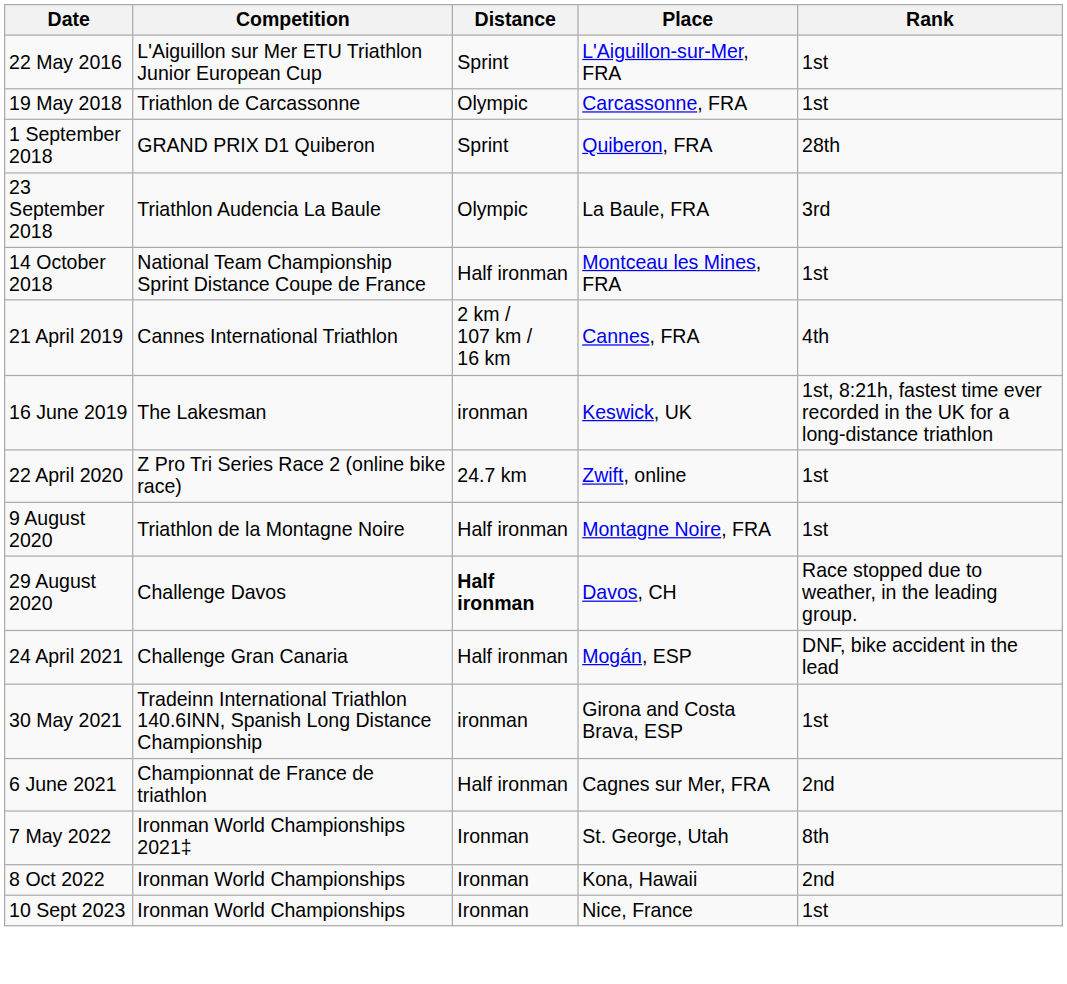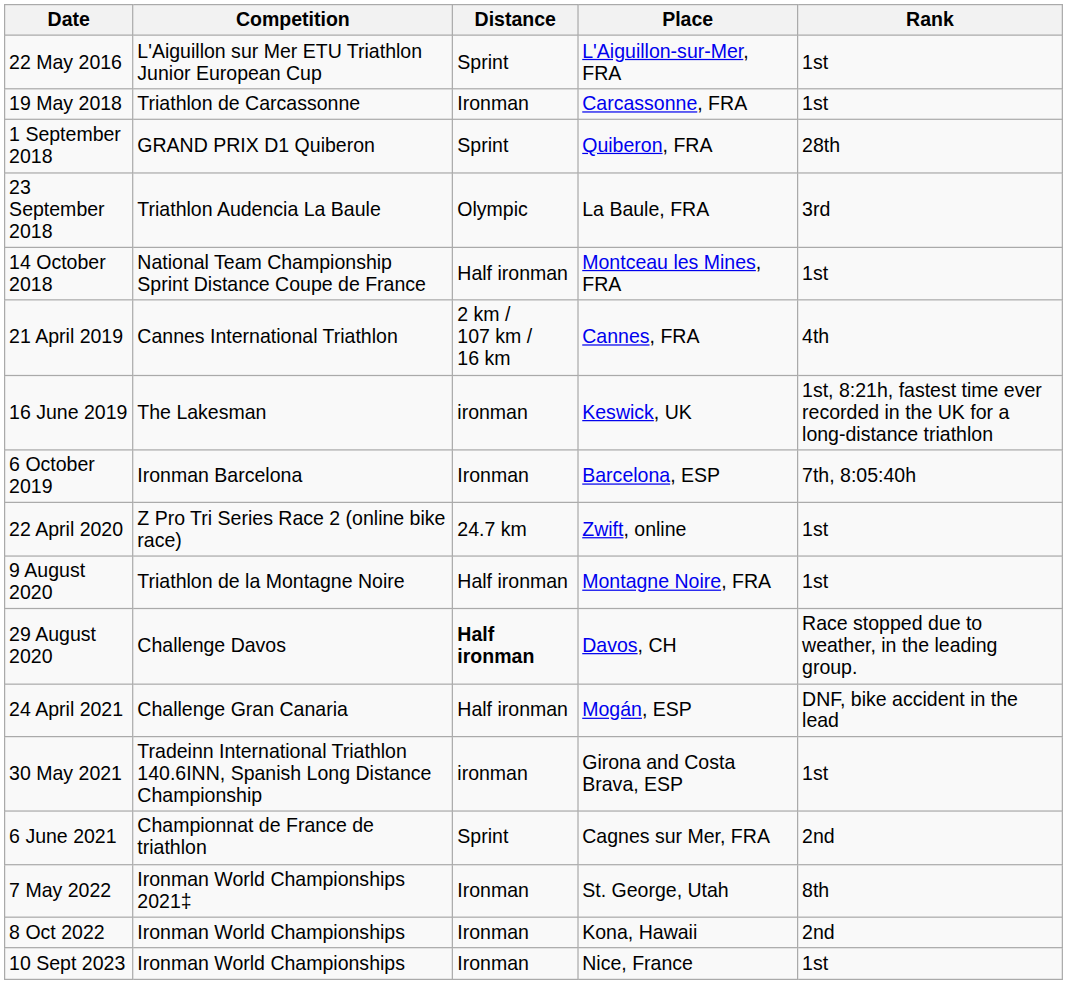 <table class="wikitable sortable">
 <tr>
 <th>Date</th>
 <th>Competition</th>
 <th>Distance</th>
 <th>Place</th>
 <th data-sort-type="number">Rank</th>
 </tr>
 <tr>
 <td>22 May 2016</td>
 <td>L'Aiguillon sur Mer ETU Triathlon Junior European Cup</td>
 <td>Sprint</td>
 <td><a href='#'>L'Aiguillon-sur-Mer</a>, FRA</td>
 <td>1st </td>
 </tr>
 <tr>
 <td>19 May 2018</td>
 <td>Triathlon de Carcassonne</td>
-<td>Olympic</td>
+<td>Ironman</td>
 <td><a href='#'>Carcassonne</a>, FRA</td>
 <td>1st </td>
 </tr>
 <tr>
 <td>1 September 2018</td>
 <td>GRAND PRIX D1 Quiberon</td>
 <td>Sprint</td>
 <td><a href='#'>Quiberon</a>, FRA</td>
 <td>28th </td>
 </tr>
 <tr>
 <td>23 September 2018</td>
 <td>Triathlon Audencia La Baule</td>
 <td>Olympic</td>
 <td>La Baule, FRA</td>
 <td>3rd </td>
 </tr>
 <tr>
 <td>14 October 2018</td>
 <td>National Team Championship Sprint Distance Coupe de France</td>
 <td>Half ironman</td>
 <td><a href='#'>Montceau les Mines</a>, FRA</td>
 <td>1st</td>
 </tr>
 <tr>
 <td>21 April 2019</td>
 <td>Cannes International Triathlon</td>
 <td>2 km / 107 km / 16 km</td>
 <td><a href='#'>Cannes</a>, FRA</td>
 <td>4th </td>
 </tr>
 <tr>
 <td>16 June 2019</td>
 <td>The Lakesman</td>
 <td>ironman</td>
 <td><a href='#'>Keswick</a>, UK</td>
 <td>1st, 8:21h, fastest time ever recorded in the UK for a long-distance triathlon</td>
 </tr>
 <tr>
+<td>6 October 2019</td>
+<td>Ironman Barcelona</td>
+<td>Ironman</td>
+<td><a href='#'>Barcelona</a>, ESP</td>
+<td>7th, 8:05:40h</td>
+</tr>
+<tr>
 <td>22 April 2020</td>
 <td>Z Pro Tri Series Race 2 (online bike race)</td>
 <td>24.7 km</td>
 <td><a href='#'>Zwift</a>, online</td>
 <td>1st </td>
 </tr>
 <tr>
 <td>9 August 2020</td>
 <td>Triathlon de la Montagne Noire</td>
 <td>Half ironman</td>
 <td style="white-space: nowrap;"><a href='#'>Montagne Noire</a>, FRA</td>
 <td>1st</td>
 </tr>
 <tr>
 <td>29 August 2020</td>
 <td>Challenge Davos</td>
 <td><strong>Half ironman</strong></td>
 <td><a href='#'>Davos</a>, CH</td>
 <td>Race stopped due to weather, in the leading group.</td>
 </tr>
 <tr>
 <td>24 April 2021</td>
 <td>Challenge Gran Canaria</td>
 <td>Half ironman</td>
 <td><a href='#'>Mogán</a>, ESP</td>
 <td>DNF, bike accident in the lead</td>
 </tr>
 <tr>
 <td>30 May 2021</td>
 <td>Tradeinn International Triathlon 140.6INN, Spanish Long Distance Championship</td>
 <td>ironman</td>
 <td>Girona and Costa Brava, ESP</td>
 <td>1st </td>
 </tr>
 <tr>
 <td>6 June 2021</td>
 <td>Championnat de France de triathlon</td>
-<td>Half ironman</td>
+<td>Sprint</td>
 <td>Cagnes sur Mer, FRA</td>
 <td>2nd </td>
 </tr>
 <tr>
 <td>7 May 2022</td>
 <td>Ironman World Championships 2021‡</td>
 <td>Ironman</td>
 <td>St. George, Utah</td>
 <td>8th</td>
 </tr>
 <tr>
 <td>8 Oct 2022</td>
 <td>Ironman World Championships</td>
 <td>Ironman</td>
 <td>Kona, Hawaii</td>
 <td>2nd </td>
 </tr>
 <tr>
 <td>10 Sept 2023</td>
 <td>Ironman World Championships</td>
 <td>Ironman</td>
 <td>Nice, France</td>
 <td>1st</td>
 </tr>
 </table>
